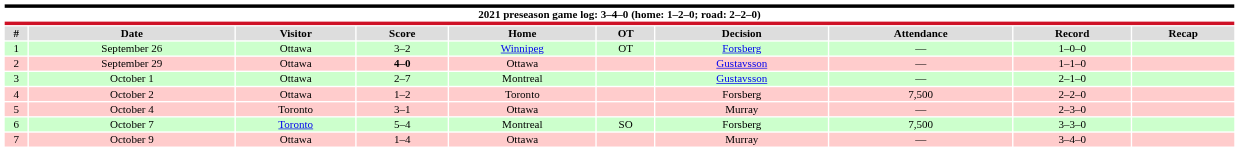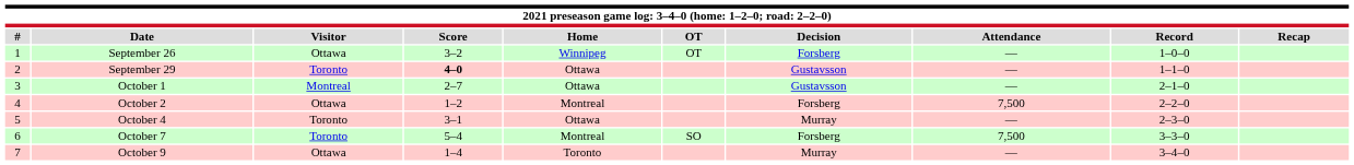 <table class="toccolours collapsible collapsed" style="width:90%; clear:both; margin:1.5em auto; text-align:center;">
 <tr>
 <th colspan="10" style="background:#FFFFFF; border-top:#000000 5px solid; border-bottom:#CE1126 5px solid;">2021 preseason game log: 3–4–0 (home: 1–2–0; road: 2–2–0)</th>
 </tr>
 <tr style="background:#ddd;">
 <th>#</th>
 <th>Date</th>
 <th>Visitor</th>
 <th>Score</th>
 <th>Home</th>
 <th>OT</th>
 <th>Decision</th>
 <th>Attendance</th>
 <th>Record</th>
 <th>Recap</th>
 </tr>
 <tr style="background:#cfc;">
 <td>1</td>
 <td>September 26</td>
 <td>Ottawa</td>
 <td>3–2</td>
 <td><a href='#'>Winnipeg</a></td>
 <td>OT</td>
 <td><a href='#'>Forsberg</a></td>
 <td>—</td>
 <td>1–0–0</td>
 <td></td>
 </tr>
 <tr style="background:#fcc;">
 <td>2</td>
 <td>September 29</td>
-<td>Ottawa</td>
+<td><a href='#'>Toronto</a></td>
 <td><strong>4–0</strong></td>
 <td>Ottawa</td>
 <td></td>
 <td><a href='#'>Gustavsson</a></td>
 <td>—</td>
 <td>1–1–0</td>
 <td></td>
 </tr>
 <tr style="background:#cfc;">
 <td>3</td>
 <td>October 1</td>
+<td><a href='#'>Montreal</a></td>
+<td>2–7</td>
 <td>Ottawa</td>
-<td>2–7</td>
-<td>Montreal</td>
 <td></td>
 <td><a href='#'>Gustavsson</a></td>
 <td>—</td>
 <td>2–1–0</td>
 <td></td>
 </tr>
 <tr style="background:#fcc;">
 <td>4</td>
 <td>October 2</td>
 <td>Ottawa</td>
 <td>1–2</td>
-<td>Toronto</td>
+<td>Montreal</td>
 <td></td>
 <td>Forsberg</td>
 <td>7,500</td>
 <td>2–2–0</td>
 <td></td>
 </tr>
 <tr style="background:#fcc;">
 <td>5</td>
 <td>October 4</td>
 <td>Toronto</td>
 <td>3–1</td>
 <td>Ottawa</td>
 <td></td>
 <td>Murray</td>
 <td>—</td>
 <td>2–3–0</td>
 <td></td>
 </tr>
 <tr style="background:#cfc;">
 <td>6</td>
 <td>October 7</td>
 <td><a href='#'>Toronto</a></td>
 <td>5–4</td>
 <td>Montreal</td>
 <td>SO</td>
 <td>Forsberg</td>
 <td>7,500</td>
 <td>3–3–0</td>
 <td></td>
 </tr>
 <tr style="background:#fcc;">
 <td>7</td>
 <td>October 9</td>
 <td>Ottawa</td>
 <td>1–4</td>
-<td>Ottawa</td>
+<td>Toronto</td>
 <td></td>
 <td>Murray</td>
 <td>—</td>
 <td>3–4–0</td>
 <td></td>
 </tr>
 <tr>
 <td colspan="10" style="text-align:center;"></td>
 </tr>
 </table>
